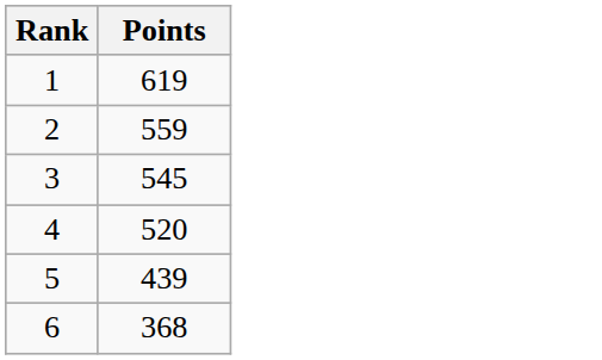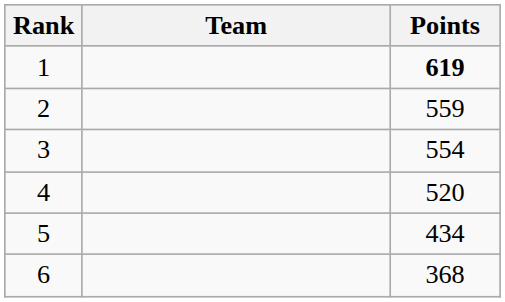 <table class="wikitable" style="text-align:center;">
 <tr>
 <th width=40>Rank</th>
+<th width=180>Team</th>
 <th width=60>Points</th>
 </tr>
 <tr>
 <td>1</td>
-<td>619</td>
+<td align=left></td>
+<td><strong>619</strong></td>
 </tr>
 <tr>
 <td>2</td>
+<td align=left></td>
 <td>559</td>
 </tr>
 <tr>
 <td>3</td>
-<td>545</td>
+<td align=left></td>
+<td>554</td>
 </tr>
 <tr>
 <td>4</td>
+<td align=left></td>
 <td>520</td>
 </tr>
 <tr>
 <td>5</td>
-<td>439</td>
+<td align=left></td>
+<td>434</td>
 </tr>
 <tr>
 <td>6</td>
+<td align=left></td>
 <td>368</td>
 </tr>
 </table>
